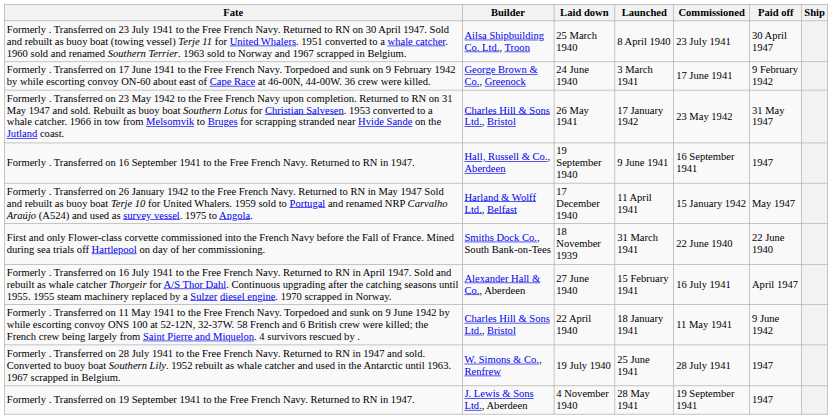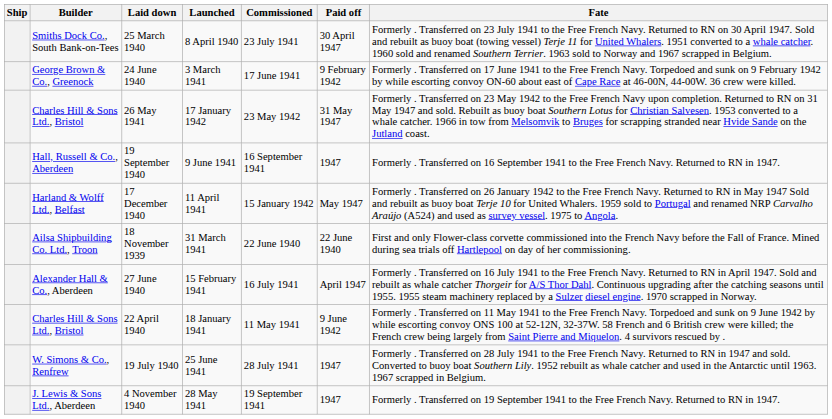 <table class="wikitable sortable plainrowheaders">
 <tr>
-<th scope="col">Fate</th>
+<th scope="col">Ship</th>
 <th scope="col">Builder</th>
 <th scope="col">Laid down</th>
 <th scope="col">Launched</th>
 <th scope="col">Commissioned</th>
 <th scope="col">Paid off</th>
-<th scope="col">Ship</th>
+<th scope="col">Fate</th>
 </tr>
 <tr>
-<td>Formerly . Transferred on 23 July 1941 to the Free French Navy. Returned to RN on 30 April 1947. Sold and rebuilt as buoy boat (towing vessel) <em>Terje 11</em> for <a href='#'>United Whalers</a>. 1951 converted to a <a href='#'>whale catcher</a>. 1960 sold and renamed <em>Southern Terrier</em>. 1963 sold to Norway and 1967 scrapped in Belgium.</td>
-<td><a href='#'>Ailsa Shipbuilding Co. Ltd.</a>, <a href='#'>Troon</a></td>
+<th scope="row"></th>
+<td><a href='#'>Smiths Dock Co.</a>, South Bank-on-Tees</td>
 <td>25 March 1940</td>
 <td>8 April 1940</td>
 <td>23 July 1941</td>
 <td>30 April 1947</td>
-<th scope="row"></th>
+<td>Formerly . Transferred on 23 July 1941 to the Free French Navy. Returned to RN on 30 April 1947. Sold and rebuilt as buoy boat (towing vessel) <em>Terje 11</em> for <a href='#'>United Whalers</a>. 1951 converted to a <a href='#'>whale catcher</a>. 1960 sold and renamed <em>Southern Terrier</em>. 1963 sold to Norway and 1967 scrapped in Belgium.</td>
 </tr>
 <tr>
-<td>Formerly . Transferred on 17 June 1941 to the Free French Navy. Torpedoed and sunk on 9 February 1942 by  while escorting convoy ON-60 about  east of <a href='#'>Cape Race</a> at 46-00N, 44-00W. 36 crew were killed.</td>
+<th scope="row"></th>
 <td><a href='#'>George Brown & Co.</a>, <a href='#'>Greenock</a></td>
 <td>24 June 1940</td>
 <td>3 March 1941</td>
 <td>17 June 1941</td>
 <td>9 February 1942</td>
-<th scope="row"></th>
+<td>Formerly . Transferred on 17 June 1941 to the Free French Navy. Torpedoed and sunk on 9 February 1942 by  while escorting convoy ON-60 about  east of <a href='#'>Cape Race</a> at 46-00N, 44-00W. 36 crew were killed.</td>
 </tr>
 <tr>
-<td>Formerly . Transferred on 23 May 1942 to the Free French Navy upon completion. Returned to RN on 31 May 1947 and sold. Rebuilt as buoy boat <em>Southern Lotus</em> for <a href='#'>Christian Salvesen</a>. 1953 converted to a whale catcher. 1966 in tow from <a href='#'>Melsomvik</a> to <a href='#'>Bruges</a> for scrapping stranded near <a href='#'>Hvide Sande</a> on the <a href='#'>Jutland</a> coast.</td>
+<th scope="row"></th>
 <td><a href='#'>Charles Hill & Sons Ltd.</a>, <a href='#'>Bristol</a></td>
 <td>26 May 1941</td>
 <td>17 January 1942</td>
 <td>23 May 1942</td>
 <td>31 May 1947</td>
-<th scope="row"></th>
+<td>Formerly . Transferred on 23 May 1942 to the Free French Navy upon completion. Returned to RN on 31 May 1947 and sold. Rebuilt as buoy boat <em>Southern Lotus</em> for <a href='#'>Christian Salvesen</a>. 1953 converted to a whale catcher. 1966 in tow from <a href='#'>Melsomvik</a> to <a href='#'>Bruges</a> for scrapping stranded near <a href='#'>Hvide Sande</a> on the <a href='#'>Jutland</a> coast.</td>
 </tr>
 <tr>
-<td>Formerly . Transferred on 16 September 1941 to the Free French Navy. Returned to RN in 1947.</td>
+<th scope="row"></th>
 <td><a href='#'>Hall, Russell & Co.</a>, <a href='#'>Aberdeen</a></td>
 <td>19 September 1940</td>
 <td>9 June 1941</td>
 <td>16 September 1941</td>
 <td>1947</td>
-<th scope="row"></th>
+<td>Formerly . Transferred on 16 September 1941 to the Free French Navy. Returned to RN in 1947.</td>
 </tr>
 <tr>
-<td>Formerly . Transferred on 26 January 1942 to the Free French Navy. Returned to RN in May 1947 Sold and rebuilt as buoy boat <em>Terje 10</em> for United Whalers. 1959 sold to <a href='#'>Portugal</a> and renamed NRP <em>Carvalho Araújo</em> (A524) and used as <a href='#'>survey vessel</a>. 1975 to <a href='#'>Angola</a>.</td>
+<th scope="row"></th>
 <td><a href='#'>Harland & Wolff Ltd.</a>, <a href='#'>Belfast</a></td>
 <td>17 December 1940</td>
 <td>11 April 1941</td>
 <td>15 January 1942</td>
 <td>May 1947</td>
-<th scope="row"></th>
+<td>Formerly . Transferred on 26 January 1942 to the Free French Navy. Returned to RN in May 1947 Sold and rebuilt as buoy boat <em>Terje 10</em> for United Whalers. 1959 sold to <a href='#'>Portugal</a> and renamed NRP <em>Carvalho Araújo</em> (A524) and used as <a href='#'>survey vessel</a>. 1975 to <a href='#'>Angola</a>.</td>
 </tr>
 <tr>
-<td>First and only Flower-class corvette commissioned into the French Navy before the Fall of France. Mined during sea trials off <a href='#'>Hartlepool</a> on day of her commissioning.</td>
-<td><a href='#'>Smiths Dock Co.</a>, South Bank-on-Tees</td>
+<th scope="row"></th>
+<td><a href='#'>Ailsa Shipbuilding Co. Ltd.</a>, <a href='#'>Troon</a></td>
 <td>18 November 1939</td>
 <td>31 March 1941</td>
 <td>22 June 1940</td>
 <td>22 June 1940</td>
-<th scope="row"></th>
+<td>First and only Flower-class corvette commissioned into the French Navy before the Fall of France. Mined during sea trials off <a href='#'>Hartlepool</a> on day of her commissioning.</td>
 </tr>
 <tr>
-<td>Formerly . Transferred on 16 July 1941 to the Free French Navy. Returned to RN in April 1947. Sold and rebuilt as whale catcher <em>Thorgeir</em> for <a href='#'>A/S Thor Dahl</a>. Continuous upgrading after the catching seasons until 1955. 1955 steam machinery replaced by a <a href='#'>Sulzer</a> <a href='#'>diesel engine</a>. 1970 scrapped in Norway.</td>
+<th scope="row"></th>
 <td><a href='#'>Alexander Hall & Co.</a>, Aberdeen</td>
 <td>27 June 1940</td>
 <td>15 February 1941</td>
 <td>16 July 1941</td>
 <td>April 1947</td>
-<th scope="row"></th>
+<td>Formerly . Transferred on 16 July 1941 to the Free French Navy. Returned to RN in April 1947. Sold and rebuilt as whale catcher <em>Thorgeir</em> for <a href='#'>A/S Thor Dahl</a>. Continuous upgrading after the catching seasons until 1955. 1955 steam machinery replaced by a <a href='#'>Sulzer</a> <a href='#'>diesel engine</a>. 1970 scrapped in Norway.</td>
 </tr>
 <tr>
-<td>Formerly . Transferred on 11 May 1941 to the Free French Navy. Torpedoed and sunk on 9 June 1942 by  while escorting convoy ONS 100 at 52-12N, 32-37W. 58 French and 6 British crew were killed; the French crew being largely from <a href='#'>Saint Pierre and Miquelon</a>. 4 survivors rescued by .</td>
+<th scope="row"></th>
 <td><a href='#'>Charles Hill & Sons Ltd.</a>, <a href='#'>Bristol</a></td>
 <td>22 April 1940</td>
 <td>18 January 1941</td>
 <td>11 May 1941</td>
 <td>9 June 1942</td>
-<th scope="row"></th>
+<td>Formerly . Transferred on 11 May 1941 to the Free French Navy. Torpedoed and sunk on 9 June 1942 by  while escorting convoy ONS 100 at 52-12N, 32-37W. 58 French and 6 British crew were killed; the French crew being largely from <a href='#'>Saint Pierre and Miquelon</a>. 4 survivors rescued by .</td>
 </tr>
 <tr>
-<td>Formerly . Transferred on 28 July 1941 to the Free French Navy. Returned to RN in 1947 and sold. Converted to buoy boat <em>Southern Lily</em>. 1952 rebuilt as whale catcher and used in the Antarctic until 1963. 1967 scrapped in Belgium.</td>
+<th scope="row"></th>
 <td><a href='#'>W. Simons & Co.</a>, <a href='#'>Renfrew</a></td>
 <td>19 July 1940</td>
 <td>25 June 1941</td>
 <td>28 July 1941</td>
 <td>1947</td>
-<th scope="row"></th>
+<td>Formerly . Transferred on 28 July 1941 to the Free French Navy. Returned to RN in 1947 and sold. Converted to buoy boat <em>Southern Lily</em>. 1952 rebuilt as whale catcher and used in the Antarctic until 1963. 1967 scrapped in Belgium.</td>
 </tr>
 <tr>
-<td>Formerly . Transferred on 19 September 1941 to the Free French Navy. Returned to RN in 1947.</td>
+<th scope="row"></th>
 <td><a href='#'>J. Lewis & Sons Ltd.</a>, Aberdeen</td>
 <td>4 November 1940</td>
 <td>28 May 1941</td>
 <td>19 September 1941</td>
 <td>1947</td>
-<th scope="row"></th>
+<td>Formerly . Transferred on 19 September 1941 to the Free French Navy. Returned to RN in 1947.</td>
 </tr>
 </table>
